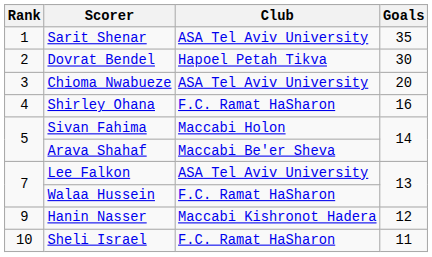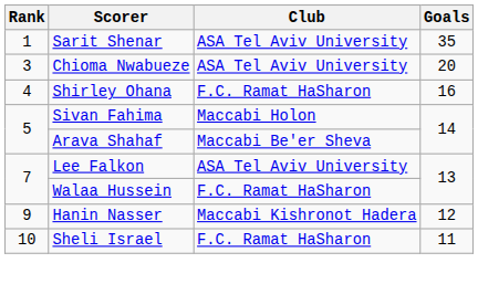 <table class="wikitable" style="text-align:center">
 <tr>
 <th>Rank</th>
 <th>Scorer</th>
 <th>Club</th>
 <th>Goals</th>
 </tr>
 <tr>
 <td>1</td>
 <td align="left"> <a href='#'>Sarit Shenar</a></td>
 <td align="left"><a href='#'>ASA Tel Aviv University</a></td>
 <td>35</td>
-</tr>
-<tr>
-<td>2</td>
-<td align="left"> <a href='#'>Dovrat Bendel</a></td>
-<td align="left"><a href='#'>Hapoel Petah Tikva</a></td>
-<td>30</td>
 </tr>
 <tr>
 <td>3</td>
 <td align="left"> <a href='#'>Chioma Nwabueze</a></td>
 <td align="left"><a href='#'>ASA Tel Aviv University</a></td>
 <td>20</td>
 </tr>
 <tr>
 <td>4</td>
 <td align="left"> <a href='#'>Shirley Ohana</a></td>
 <td align="left"><a href='#'>F.C. Ramat HaSharon</a></td>
 <td>16</td>
 </tr>
 <tr>
 <td rowspan=2>5</td>
 <td align="left"> <a href='#'>Sivan Fahima</a></td>
 <td align="left"><a href='#'>Maccabi Holon</a></td>
 <td rowspan=2>14</td>
 </tr>
 <tr>
 <td align="left"> <a href='#'>Arava Shahaf</a></td>
 <td align="left"><a href='#'>Maccabi Be'er Sheva</a></td>
 </tr>
 <tr>
 <td rowspan=2>7</td>
 <td align="left"> <a href='#'>Lee Falkon</a></td>
 <td align="left"><a href='#'>ASA Tel Aviv University</a></td>
 <td rowspan=2>13</td>
 </tr>
 <tr>
 <td align="left"> <a href='#'>Walaa Hussein</a></td>
 <td align="left"><a href='#'>F.C. Ramat HaSharon</a></td>
 </tr>
 <tr>
 <td>9</td>
 <td align="left"> <a href='#'>Hanin Nasser</a></td>
 <td align="left"><a href='#'>Maccabi Kishronot Hadera</a></td>
 <td>12</td>
 </tr>
 <tr>
 <td>10</td>
 <td align="left"> <a href='#'>Sheli Israel</a></td>
 <td align="left"><a href='#'>F.C. Ramat HaSharon</a></td>
 <td>11</td>
 </tr>
 </table>
